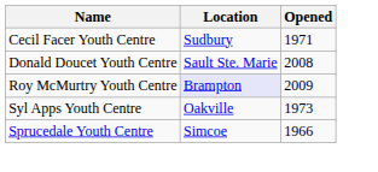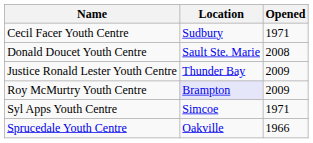 <table class="wikitable sortable">
 <tr>
 <th>Name</th>
 <th>Location</th>
 <th>Opened</th>
 </tr>
 <tr>
 <td>Cecil Facer Youth Centre</td>
 <td><a href='#'>Sudbury</a></td>
 <td>1971</td>
 </tr>
 <tr>
 <td>Donald Doucet Youth Centre</td>
 <td><a href='#'>Sault Ste. Marie</a></td>
 <td>2008</td>
 </tr>
 <tr>
+<td>Justice Ronald Lester Youth Centre</td>
+<td><a href='#'>Thunder Bay</a></td>
+<td>2009</td>
+</tr>
+<tr>
 <td>Roy McMurtry Youth Centre</td>
 <td style="background: lavender;"><a href='#'>Brampton</a></td>
 <td>2009</td>
 </tr>
 <tr>
 <td>Syl Apps Youth Centre</td>
-<td><a href='#'>Oakville</a></td>
-<td>1973</td>
+<td><a href='#'>Simcoe</a></td>
+<td>1971</td>
 </tr>
 <tr>
 <td><a href='#'>Sprucedale Youth Centre</a></td>
-<td><a href='#'>Simcoe</a></td>
+<td><a href='#'>Oakville</a></td>
 <td>1966</td>
 </tr>
 </table>
